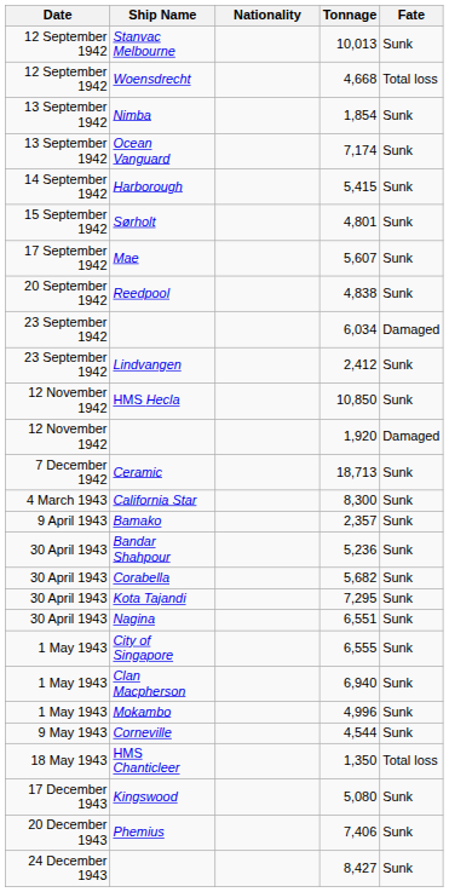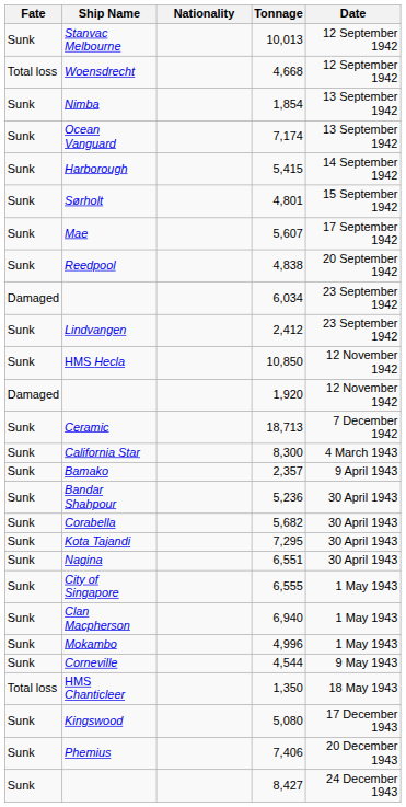 <table class="wikitable sortable">
 <tr>
-<th width="120px">Date</th>
+<th width="50px">Fate</th>
 <th width="120px">Ship Name</th>
 <th width="120px">Nationality</th>
 <th width="25px">Tonnage</th>
-<th width="50px">Fate</th>
+<th width="120px">Date</th>
 </tr>
 <tr>
-<td align="right">12 September 1942</td>
+<td align="left">Sunk</td>
 <td align="left"><a href='#'><em>Stanvac Melbourne</em></a></td>
 <td align="left"></td>
 <td align="right">10,013</td>
-<td align="left">Sunk</td>
+<td align="right">12 September 1942</td>
 </tr>
 <tr>
-<td align="right">12 September 1942</td>
+<td align="left">Total loss</td>
 <td align="left"><a href='#'><em>Woensdrecht</em></a></td>
 <td align="left"></td>
 <td align="right">4,668</td>
-<td align="left">Total loss</td>
+<td align="right">12 September 1942</td>
 </tr>
 <tr>
-<td align="right">13 September 1942</td>
+<td align="left">Sunk</td>
 <td align="left"><a href='#'><em>Nimba</em></a></td>
 <td align="left"></td>
 <td align="right">1,854</td>
-<td align="left">Sunk</td>
+<td align="right">13 September 1942</td>
 </tr>
 <tr>
-<td align="right">13 September 1942</td>
+<td align="left">Sunk</td>
 <td align="left"><a href='#'><em>Ocean Vanguard</em></a></td>
 <td align="left"></td>
 <td align="right">7,174</td>
-<td align="left">Sunk</td>
+<td align="right">13 September 1942</td>
 </tr>
 <tr>
-<td align="right">14 September 1942</td>
+<td align="left">Sunk</td>
 <td align="left"><a href='#'><em>Harborough</em></a></td>
 <td align="left"></td>
 <td align="right">5,415</td>
-<td align="left">Sunk</td>
+<td align="right">14 September 1942</td>
 </tr>
 <tr>
-<td align="right">15 September 1942</td>
+<td align="left">Sunk</td>
 <td align="left"><a href='#'><em>Sørholt</em></a></td>
 <td align="left"></td>
 <td align="right">4,801</td>
-<td align="left">Sunk</td>
+<td align="right">15 September 1942</td>
 </tr>
 <tr>
-<td align="right">17 September 1942</td>
+<td align="left">Sunk</td>
 <td align="left"><a href='#'><em>Mae</em></a></td>
 <td align="left"></td>
 <td align="right">5,607</td>
-<td align="left">Sunk</td>
+<td align="right">17 September 1942</td>
 </tr>
 <tr>
-<td align="right">20 September 1942</td>
+<td align="left">Sunk</td>
 <td align="left"><a href='#'><em>Reedpool</em></a></td>
 <td align="left"></td>
 <td align="right">4,838</td>
-<td align="left">Sunk</td>
+<td align="right">20 September 1942</td>
 </tr>
 <tr>
-<td align="right">23 September 1942</td>
+<td align="left">Damaged</td>
 <td align="left"></td>
 <td align="left"></td>
 <td align="right">6,034</td>
-<td align="left">Damaged</td>
+<td align="right">23 September 1942</td>
 </tr>
 <tr>
-<td align="right">23 September 1942</td>
+<td align="left">Sunk</td>
 <td align="left"><a href='#'><em>Lindvangen</em></a></td>
 <td align="left"></td>
 <td align="right">2,412</td>
-<td align="left">Sunk</td>
+<td align="right">23 September 1942</td>
 </tr>
 <tr>
-<td align="right">12 November 1942</td>
+<td align="left">Sunk</td>
 <td align="left"><a href='#'>HMS <em>Hecla</em></a></td>
 <td align="left"></td>
 <td align="right">10,850</td>
-<td align="left">Sunk</td>
+<td align="right">12 November 1942</td>
 </tr>
 <tr>
-<td align="right">12 November 1942</td>
+<td align="left">Damaged</td>
 <td align="left"></td>
 <td align="left"></td>
 <td align="right">1,920</td>
-<td align="left">Damaged</td>
+<td align="right">12 November 1942</td>
 </tr>
 <tr>
-<td align="right">7 December 1942</td>
+<td align="left">Sunk</td>
 <td align="left"><a href='#'><em>Ceramic</em></a></td>
 <td align="left"></td>
 <td align="right">18,713</td>
-<td align="left">Sunk</td>
+<td align="right">7 December 1942</td>
 </tr>
 <tr>
-<td align="right">4 March 1943</td>
+<td align="left">Sunk</td>
 <td align="left"><a href='#'><em>California Star</em></a></td>
 <td align="left"></td>
 <td align="right">8,300</td>
-<td align="left">Sunk</td>
+<td align="right">4 March 1943</td>
 </tr>
 <tr>
-<td align="right">9 April 1943</td>
+<td align="left">Sunk</td>
 <td align="left"><a href='#'><em>Bamako</em></a></td>
 <td align="left"></td>
 <td align="right">2,357</td>
-<td align="left">Sunk</td>
+<td align="right">9 April 1943</td>
 </tr>
 <tr>
-<td align="right">30 April 1943</td>
+<td align="left">Sunk</td>
 <td align="left"><a href='#'><em>Bandar Shahpour</em></a></td>
 <td align="left"></td>
 <td align="right">5,236</td>
-<td align="left">Sunk</td>
+<td align="right">30 April 1943</td>
 </tr>
 <tr>
-<td align="right">30 April 1943</td>
+<td align="left">Sunk</td>
 <td align="left"><a href='#'><em>Corabella</em></a></td>
 <td align="left"></td>
 <td align="right">5,682</td>
-<td align="left">Sunk</td>
+<td align="right">30 April 1943</td>
 </tr>
 <tr>
-<td align="right">30 April 1943</td>
+<td align="left">Sunk</td>
 <td align="left"><a href='#'><em>Kota Tajandi</em></a></td>
 <td align="left"></td>
 <td align="right">7,295</td>
-<td align="left">Sunk</td>
+<td align="right">30 April 1943</td>
 </tr>
 <tr>
-<td align="right">30 April 1943</td>
+<td align="left">Sunk</td>
 <td align="left"><a href='#'><em>Nagina</em></a></td>
 <td align="left"></td>
 <td align="right">6,551</td>
-<td align="left">Sunk</td>
+<td align="right">30 April 1943</td>
 </tr>
 <tr>
-<td align="right">1 May 1943</td>
+<td align="left">Sunk</td>
 <td align="left"><a href='#'><em>City of Singapore</em></a></td>
 <td align="left"></td>
 <td align="right">6,555</td>
-<td align="left">Sunk</td>
+<td align="right">1 May 1943</td>
 </tr>
 <tr>
-<td align="right">1 May 1943</td>
+<td align="left">Sunk</td>
 <td align="left"><a href='#'><em>Clan Macpherson</em></a></td>
 <td align="left"></td>
 <td align="right">6,940</td>
-<td align="left">Sunk</td>
+<td align="right">1 May 1943</td>
 </tr>
 <tr>
-<td align="right">1 May 1943</td>
+<td align="left">Sunk</td>
 <td align="left"><a href='#'><em>Mokambo</em></a></td>
 <td align="left"></td>
 <td align="right">4,996</td>
-<td align="left">Sunk</td>
+<td align="right">1 May 1943</td>
 </tr>
 <tr>
-<td align="right">9 May 1943</td>
+<td align="left">Sunk</td>
 <td align="left"><a href='#'><em>Corneville</em></a></td>
 <td align="left"></td>
 <td align="right">4,544</td>
-<td align="left">Sunk</td>
+<td align="right">9 May 1943</td>
 </tr>
 <tr>
-<td align="right">18 May 1943</td>
+<td align="left">Total loss</td>
 <td align="left"><a href='#'>HMS <em>Chanticleer</em></a></td>
 <td align="left"></td>
 <td align="right">1,350</td>
-<td align="left">Total loss</td>
+<td align="right">18 May 1943</td>
 </tr>
 <tr>
-<td align="right">17 December 1943</td>
+<td align="left">Sunk</td>
 <td align="left"><a href='#'><em>Kingswood</em></a></td>
 <td align="left"></td>
 <td align="right">5,080</td>
-<td align="left">Sunk</td>
+<td align="right">17 December 1943</td>
 </tr>
 <tr>
-<td align="right">20 December 1943</td>
+<td align="left">Sunk</td>
 <td align="left"><a href='#'><em>Phemius</em></a></td>
 <td align="left"></td>
 <td align="right">7,406</td>
-<td align="left">Sunk</td>
+<td align="right">20 December 1943</td>
 </tr>
 <tr>
-<td align="right">24 December 1943</td>
+<td align="left">Sunk</td>
 <td align="left"></td>
 <td align="left"></td>
 <td align="right">8,427</td>
-<td align="left">Sunk</td>
+<td align="right">24 December 1943</td>
 </tr>
 </table>
